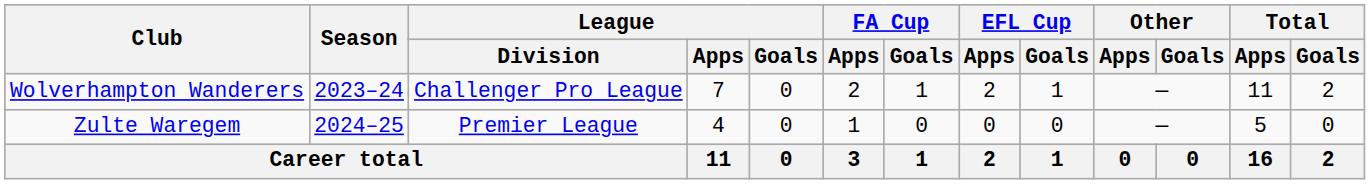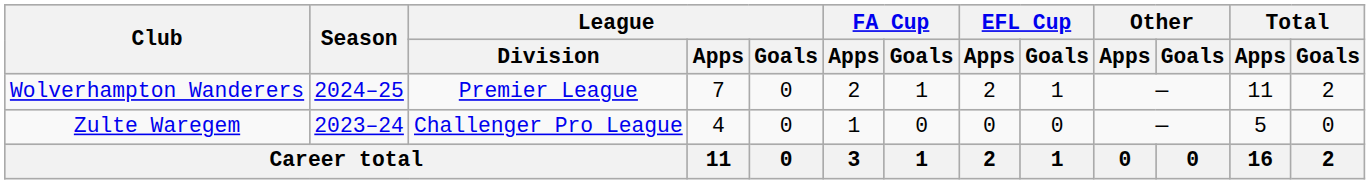 <table class="wikitable" style="text-align:center">
 <tr>
 <th rowspan="2">Club</th>
 <th rowspan="2">Season</th>
 <th colspan="3">League</th>
 <th colspan="2"><a href='#'>FA Cup</a></th>
 <th colspan="2"><a href='#'>EFL Cup</a></th>
 <th colspan="2">Other</th>
 <th colspan="2">Total</th>
 </tr>
 <tr>
 <th>Division</th>
 <th>Apps</th>
 <th>Goals</th>
 <th>Apps</th>
 <th>Goals</th>
 <th>Apps</th>
 <th>Goals</th>
 <th>Apps</th>
 <th>Goals</th>
 <th>Apps</th>
 <th>Goals</th>
 </tr>
 <tr>
 <td><a href='#'>Wolverhampton Wanderers</a></td>
-<td><a href='#'>2023–24</a></td>
-<td><a href='#'>Challenger Pro League</a></td>
+<td><a href='#'>2024–25</a></td>
+<td><a href='#'>Premier League</a></td>
 <td>7</td>
 <td>0</td>
 <td>2</td>
 <td>1</td>
 <td>2</td>
 <td>1</td>
 <td colspan="2">—</td>
 <td>11</td>
 <td>2</td>
 </tr>
 <tr>
 <td><a href='#'>Zulte Waregem</a></td>
-<td><a href='#'>2024–25</a></td>
-<td><a href='#'>Premier League</a></td>
+<td><a href='#'>2023–24</a></td>
+<td><a href='#'>Challenger Pro League</a></td>
 <td>4</td>
 <td>0</td>
 <td>1</td>
 <td>0</td>
 <td>0</td>
 <td>0</td>
 <td colspan="2">—</td>
 <td>5</td>
 <td>0</td>
 </tr>
 <tr>
 <th colspan="3">Career total</th>
 <th>11</th>
 <th>0</th>
 <th>3</th>
 <th>1</th>
 <th>2</th>
 <th>1</th>
 <th>0</th>
 <th>0</th>
 <th>16</th>
 <th>2</th>
 </tr>
 </table>
